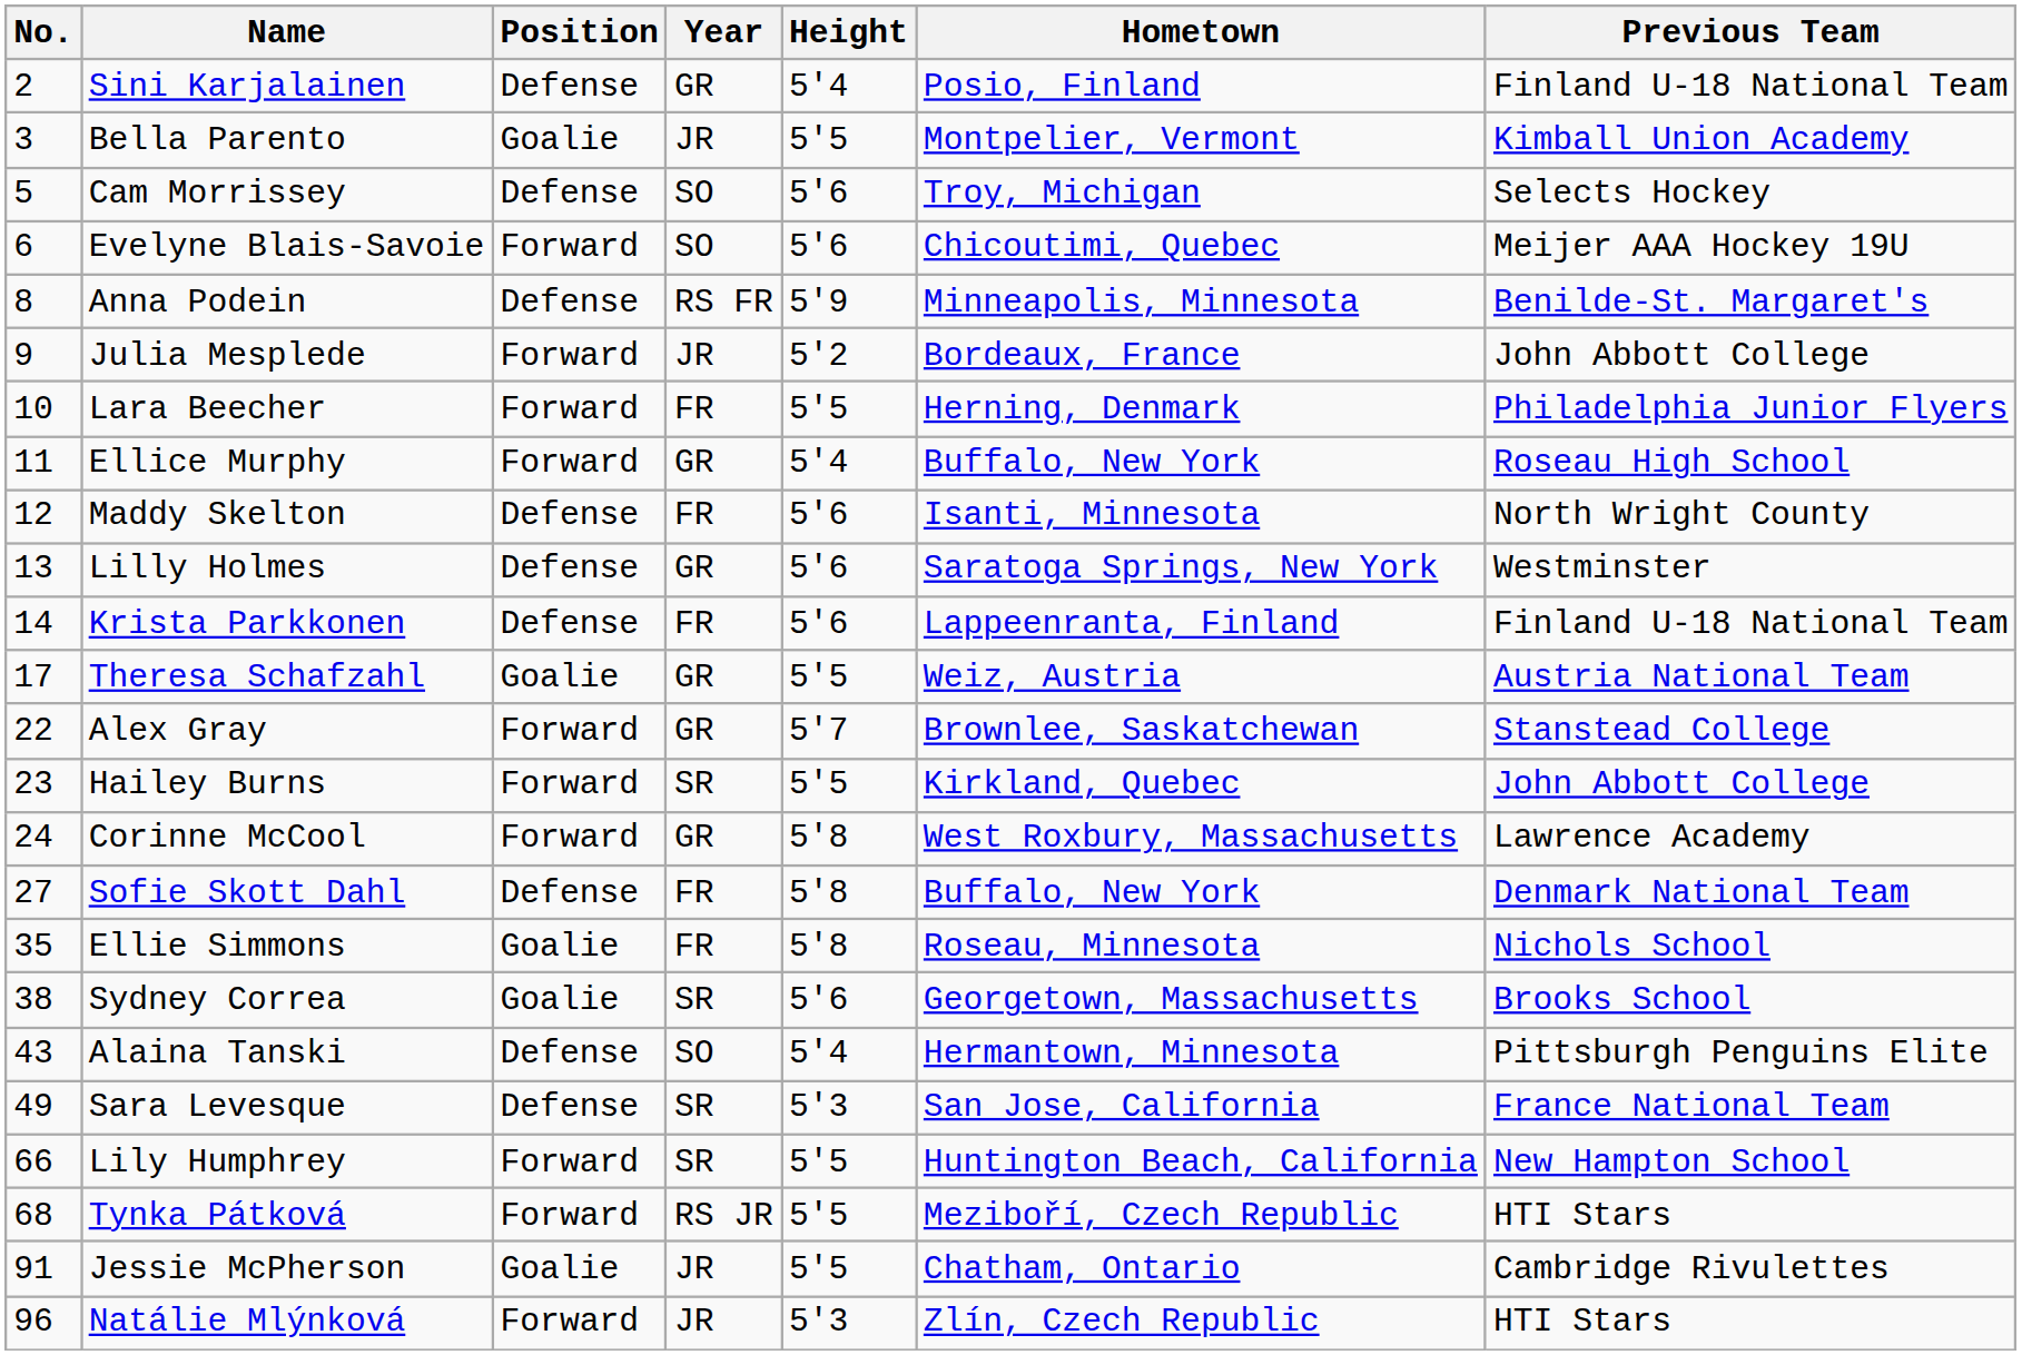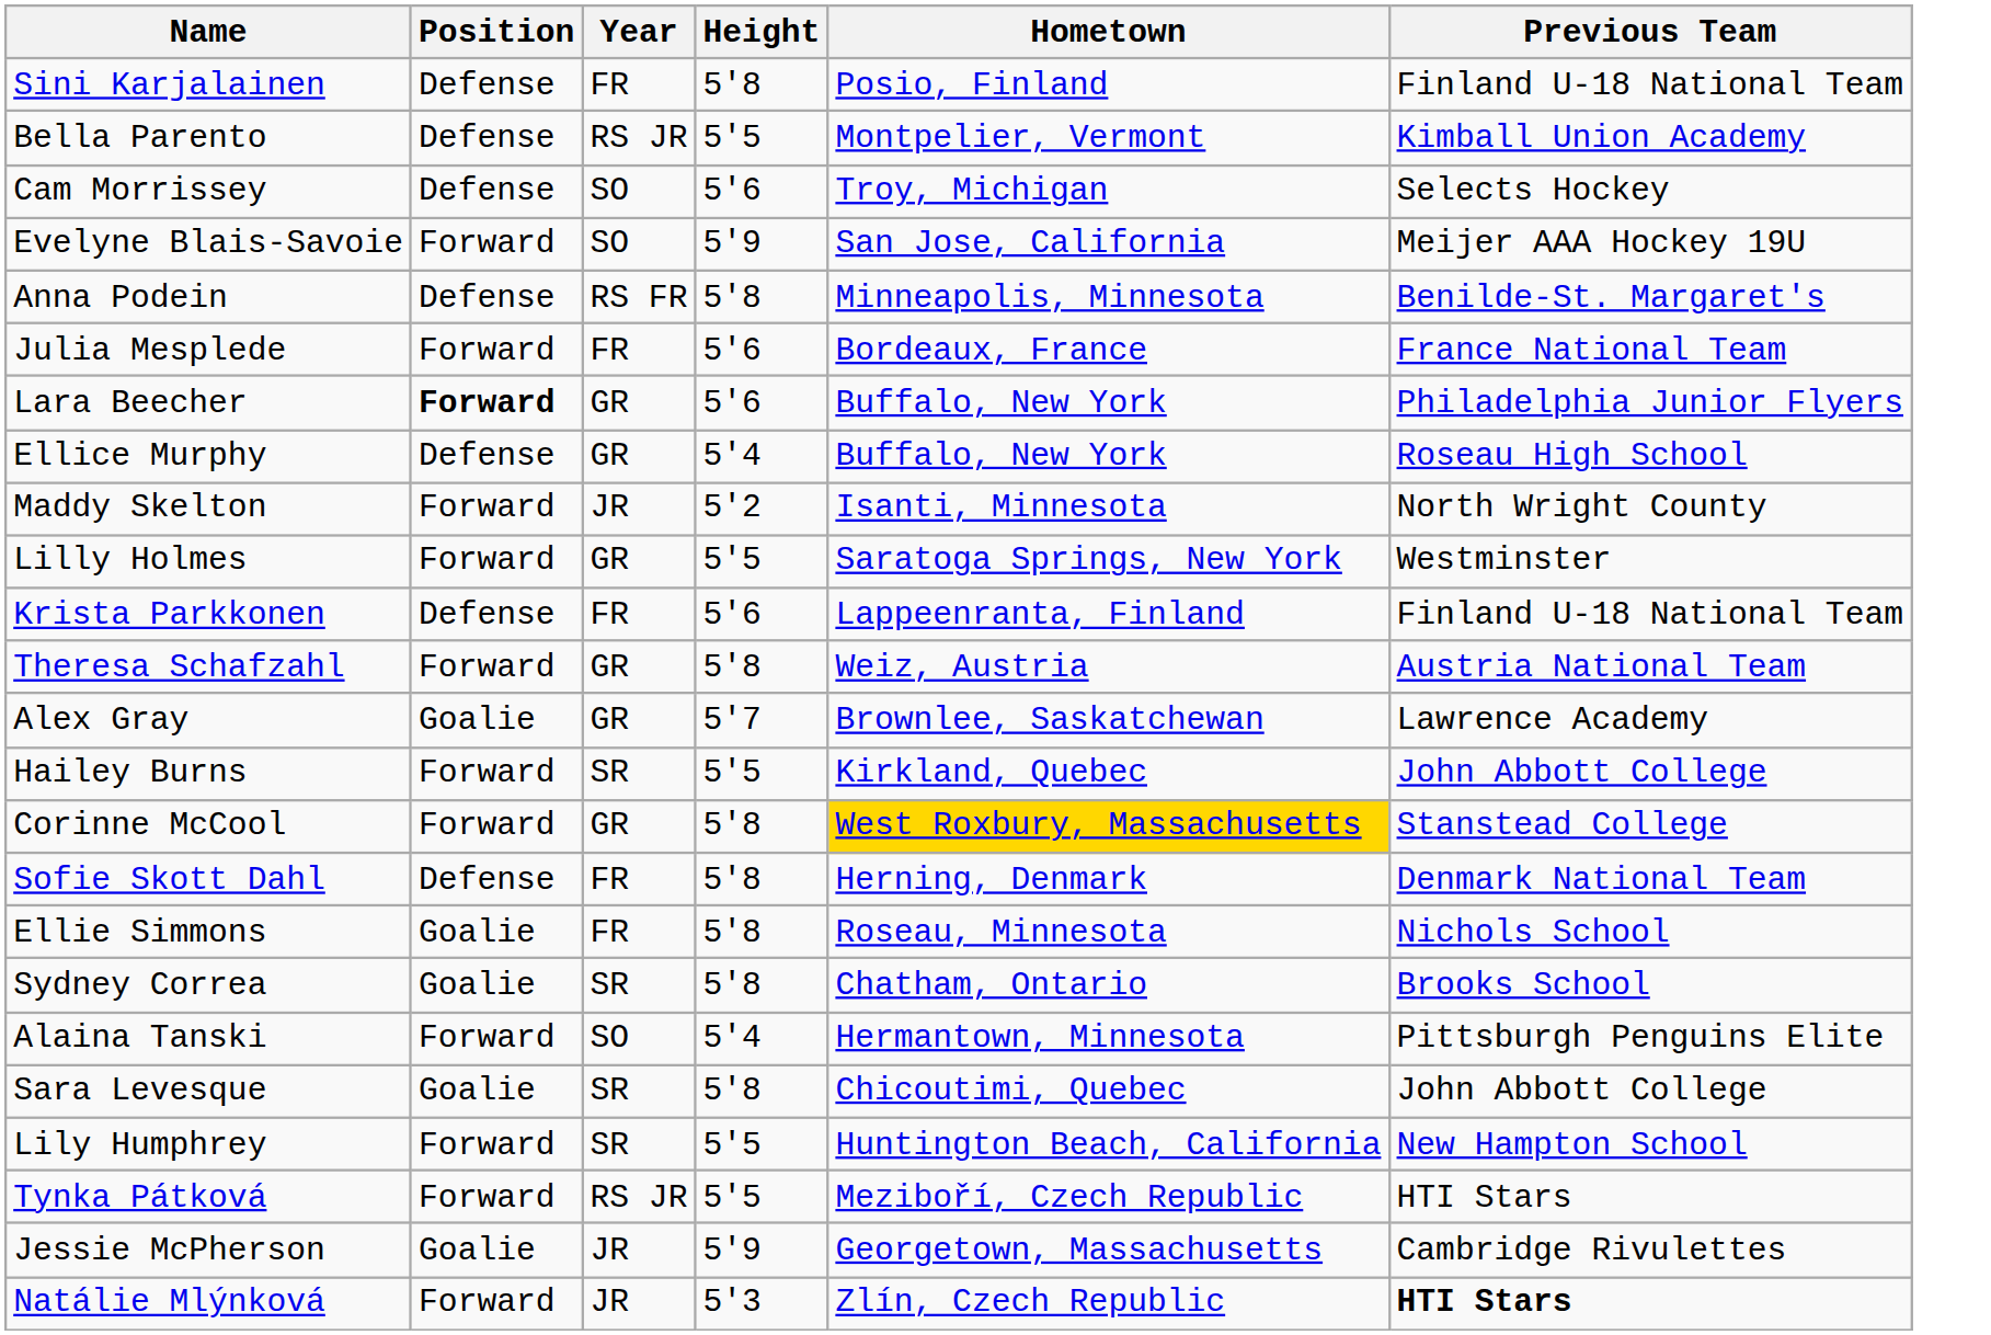 <table class="wikitable sortable">
 <tr>
-<th>No.</th>
 <th>Name</th>
 <th>Position</th>
 <th>Year</th>
 <th>Height</th>
 <th>Hometown</th>
 <th>Previous Team</th>
 </tr>
 <tr>
-<td>2</td>
 <td><a href='#'>Sini Karjalainen</a></td>
 <td>Defense</td>
-<td>GR</td>
-<td>5'4</td>
+<td>FR</td>
+<td>5'8</td>
 <td><a href='#'>Posio, Finland</a></td>
 <td>Finland U-18 National Team</td>
 </tr>
 <tr>
-<td>3</td>
 <td>Bella Parento</td>
-<td>Goalie</td>
-<td>JR</td>
+<td>Defense</td>
+<td>RS JR</td>
 <td>5'5</td>
 <td><a href='#'>Montpelier, Vermont</a></td>
 <td><a href='#'>Kimball Union Academy</a></td>
 </tr>
 <tr>
-<td>5</td>
 <td>Cam Morrissey</td>
 <td>Defense</td>
 <td>SO</td>
 <td>5'6</td>
 <td><a href='#'>Troy, Michigan</a></td>
 <td>Selects Hockey</td>
 </tr>
 <tr>
-<td>6</td>
 <td>Evelyne Blais-Savoie</td>
 <td>Forward</td>
 <td>SO</td>
-<td>5'6</td>
-<td><a href='#'>Chicoutimi, Quebec</a></td>
+<td>5'9</td>
+<td><a href='#'>San Jose, California</a></td>
 <td>Meijer AAA Hockey 19U</td>
 </tr>
 <tr>
-<td>8</td>
 <td>Anna Podein</td>
 <td>Defense</td>
 <td>RS FR</td>
-<td>5'9</td>
+<td>5'8</td>
 <td><a href='#'>Minneapolis, Minnesota</a></td>
 <td><a href='#'>Benilde-St. Margaret's</a></td>
 </tr>
 <tr>
-<td>9</td>
 <td>Julia Mesplede</td>
 <td>Forward</td>
-<td>JR</td>
-<td>5'2</td>
+<td>FR</td>
+<td>5'6</td>
 <td><a href='#'>Bordeaux, France</a></td>
-<td>John Abbott College</td>
+<td><a href='#'>France National Team</a></td>
 </tr>
 <tr>
-<td>10</td>
 <td>Lara Beecher</td>
-<td>Forward</td>
-<td>FR</td>
-<td>5'5</td>
-<td><a href='#'>Herning, Denmark</a></td>
+<td><strong>Forward</strong></td>
+<td>GR</td>
+<td>5'6</td>
+<td><a href='#'>Buffalo, New York</a></td>
 <td><a href='#'>Philadelphia Junior Flyers</a></td>
 </tr>
 <tr>
-<td>11</td>
 <td>Ellice Murphy</td>
-<td>Forward</td>
+<td>Defense</td>
 <td>GR</td>
 <td>5'4</td>
 <td><a href='#'>Buffalo, New York</a></td>
 <td><a href='#'>Roseau High School</a></td>
 </tr>
 <tr>
-<td>12</td>
 <td>Maddy Skelton</td>
-<td>Defense</td>
-<td>FR</td>
-<td>5'6</td>
+<td>Forward</td>
+<td>JR</td>
+<td>5'2</td>
 <td><a href='#'>Isanti, Minnesota</a></td>
 <td>North Wright County</td>
 </tr>
 <tr>
-<td>13</td>
 <td>Lilly Holmes</td>
-<td>Defense</td>
+<td>Forward</td>
 <td>GR</td>
-<td>5'6</td>
+<td>5'5</td>
 <td><a href='#'>Saratoga Springs, New York</a></td>
 <td>Westminster</td>
 </tr>
 <tr>
-<td>14</td>
 <td><a href='#'>Krista Parkkonen</a></td>
 <td>Defense</td>
 <td>FR</td>
 <td>5'6</td>
 <td><a href='#'>Lappeenranta, Finland</a></td>
 <td>Finland U-18 National Team</td>
 </tr>
 <tr>
-<td>17</td>
 <td><a href='#'>Theresa Schafzahl</a></td>
-<td>Goalie</td>
+<td>Forward</td>
 <td>GR</td>
-<td>5'5</td>
+<td>5'8</td>
 <td><a href='#'>Weiz, Austria</a></td>
 <td><a href='#'>Austria National Team</a></td>
 </tr>
 <tr>
-<td>22</td>
 <td>Alex Gray</td>
-<td>Forward</td>
+<td>Goalie</td>
 <td>GR</td>
 <td>5'7</td>
 <td><a href='#'>Brownlee, Saskatchewan</a></td>
-<td><a href='#'>Stanstead College</a></td>
+<td>Lawrence Academy</td>
 </tr>
 <tr>
-<td>23</td>
 <td>Hailey Burns</td>
 <td>Forward</td>
 <td>SR</td>
 <td>5'5</td>
 <td><a href='#'>Kirkland, Quebec</a></td>
 <td><a href='#'>John Abbott College</a></td>
 </tr>
 <tr>
-<td>24</td>
 <td>Corinne McCool</td>
 <td>Forward</td>
 <td>GR</td>
 <td>5'8</td>
-<td><a href='#'>West Roxbury, Massachusetts</a></td>
-<td>Lawrence Academy</td>
+<td style="background: gold;"><a href='#'>West Roxbury, Massachusetts</a></td>
+<td><a href='#'>Stanstead College</a></td>
 </tr>
 <tr>
-<td>27</td>
 <td><a href='#'>Sofie Skott Dahl</a></td>
 <td>Defense</td>
 <td>FR</td>
 <td>5'8</td>
-<td><a href='#'>Buffalo, New York</a></td>
+<td><a href='#'>Herning, Denmark</a></td>
 <td><a href='#'>Denmark National Team</a></td>
 </tr>
 <tr>
-<td>35</td>
 <td>Ellie Simmons</td>
 <td>Goalie</td>
 <td>FR</td>
 <td>5'8</td>
 <td><a href='#'>Roseau, Minnesota</a></td>
 <td><a href='#'>Nichols School</a></td>
 </tr>
 <tr>
-<td>38</td>
 <td>Sydney Correa</td>
 <td>Goalie</td>
 <td>SR</td>
-<td>5'6</td>
-<td><a href='#'>Georgetown, Massachusetts</a></td>
+<td>5'8</td>
+<td><a href='#'>Chatham, Ontario</a></td>
 <td><a href='#'>Brooks School</a></td>
 </tr>
 <tr>
-<td>43</td>
 <td>Alaina Tanski</td>
-<td>Defense</td>
+<td>Forward</td>
 <td>SO</td>
 <td>5'4</td>
 <td><a href='#'>Hermantown, Minnesota</a></td>
 <td>Pittsburgh Penguins Elite</td>
 </tr>
 <tr>
-<td>49</td>
 <td>Sara Levesque</td>
-<td>Defense</td>
+<td>Goalie</td>
 <td>SR</td>
-<td>5'3</td>
-<td><a href='#'>San Jose, California</a></td>
-<td><a href='#'>France National Team</a></td>
+<td>5'8</td>
+<td><a href='#'>Chicoutimi, Quebec</a></td>
+<td>John Abbott College</td>
 </tr>
 <tr>
-<td>66</td>
 <td>Lily Humphrey</td>
 <td>Forward</td>
 <td>SR</td>
 <td>5'5</td>
 <td><a href='#'>Huntington Beach, California</a></td>
 <td><a href='#'>New Hampton School</a></td>
 </tr>
 <tr>
-<td>68</td>
 <td><a href='#'>Tynka Pátková</a></td>
 <td>Forward</td>
 <td>RS JR</td>
 <td>5'5</td>
 <td><a href='#'>Meziboří, Czech Republic</a></td>
 <td>HTI Stars</td>
 </tr>
 <tr>
-<td>91</td>
 <td>Jessie McPherson</td>
 <td>Goalie</td>
 <td>JR</td>
-<td>5'5</td>
-<td><a href='#'>Chatham, Ontario</a></td>
+<td>5'9</td>
+<td><a href='#'>Georgetown, Massachusetts</a></td>
 <td>Cambridge Rivulettes</td>
 </tr>
 <tr>
-<td>96</td>
 <td><a href='#'>Natálie Mlýnková</a></td>
 <td>Forward</td>
 <td>JR</td>
 <td>5'3</td>
 <td><a href='#'>Zlín, Czech Republic</a></td>
-<td>HTI Stars</td>
+<td><strong>HTI Stars</strong></td>
 </tr>
 </table>
